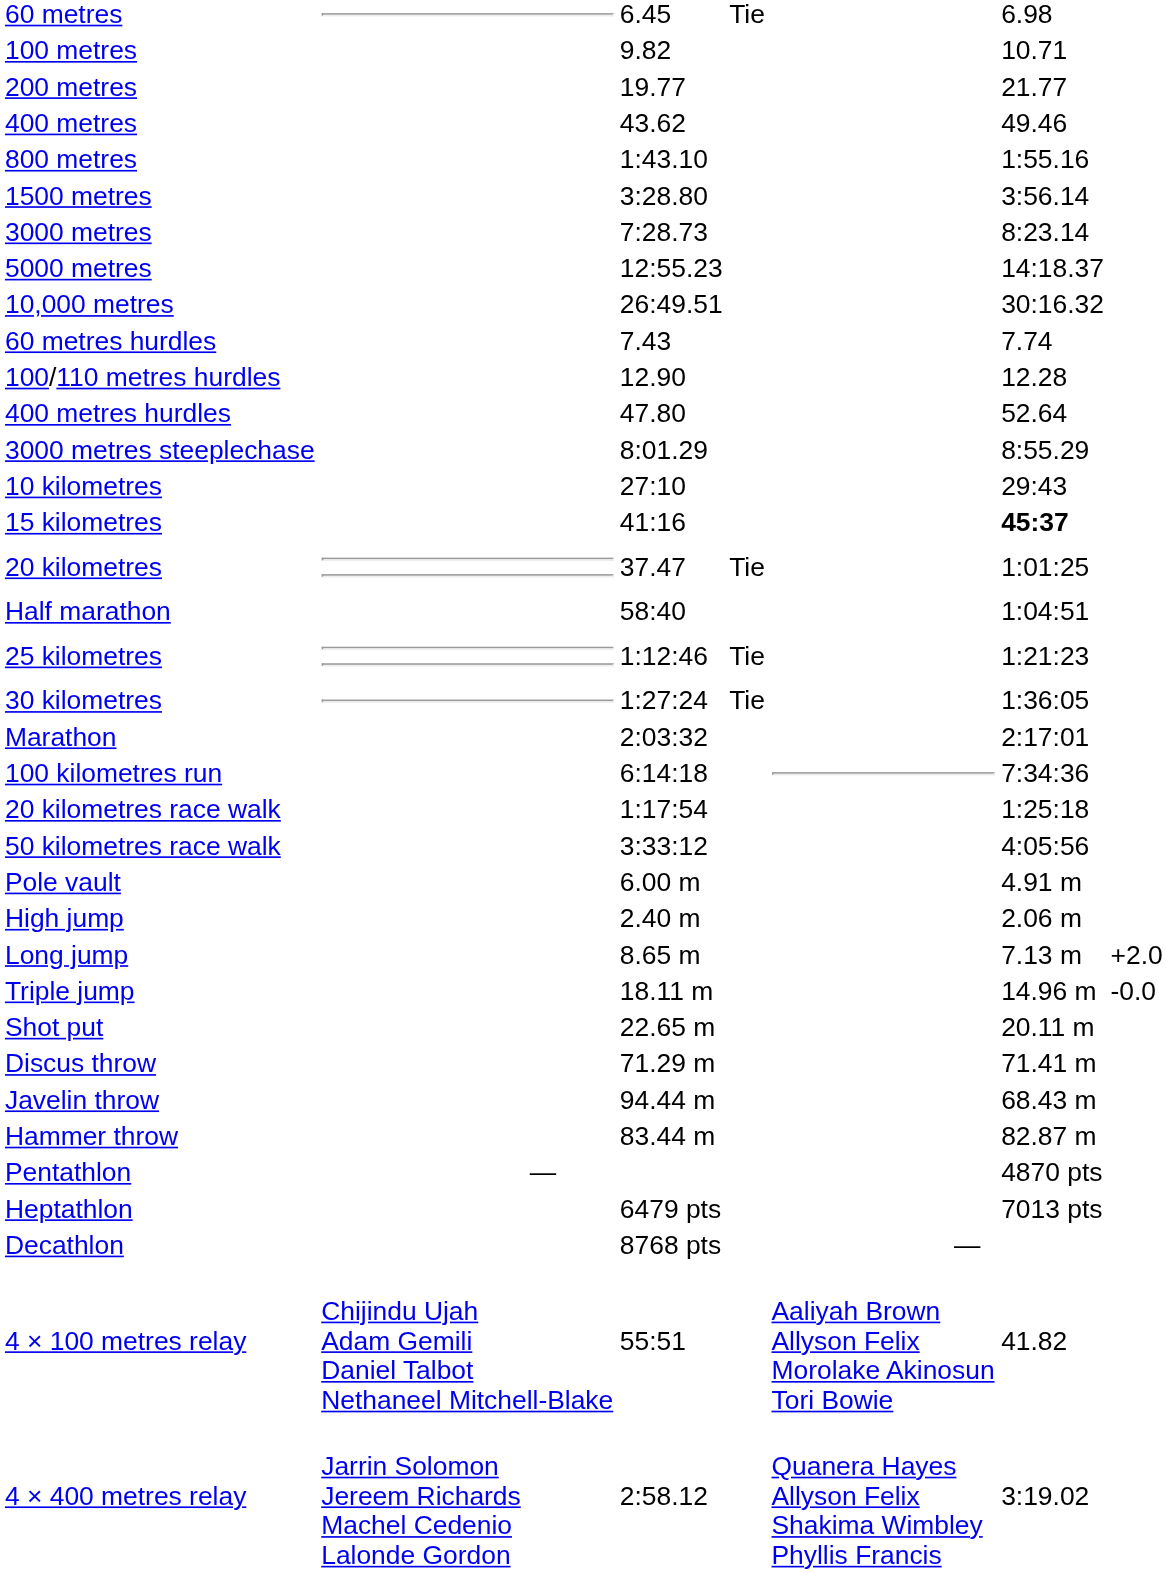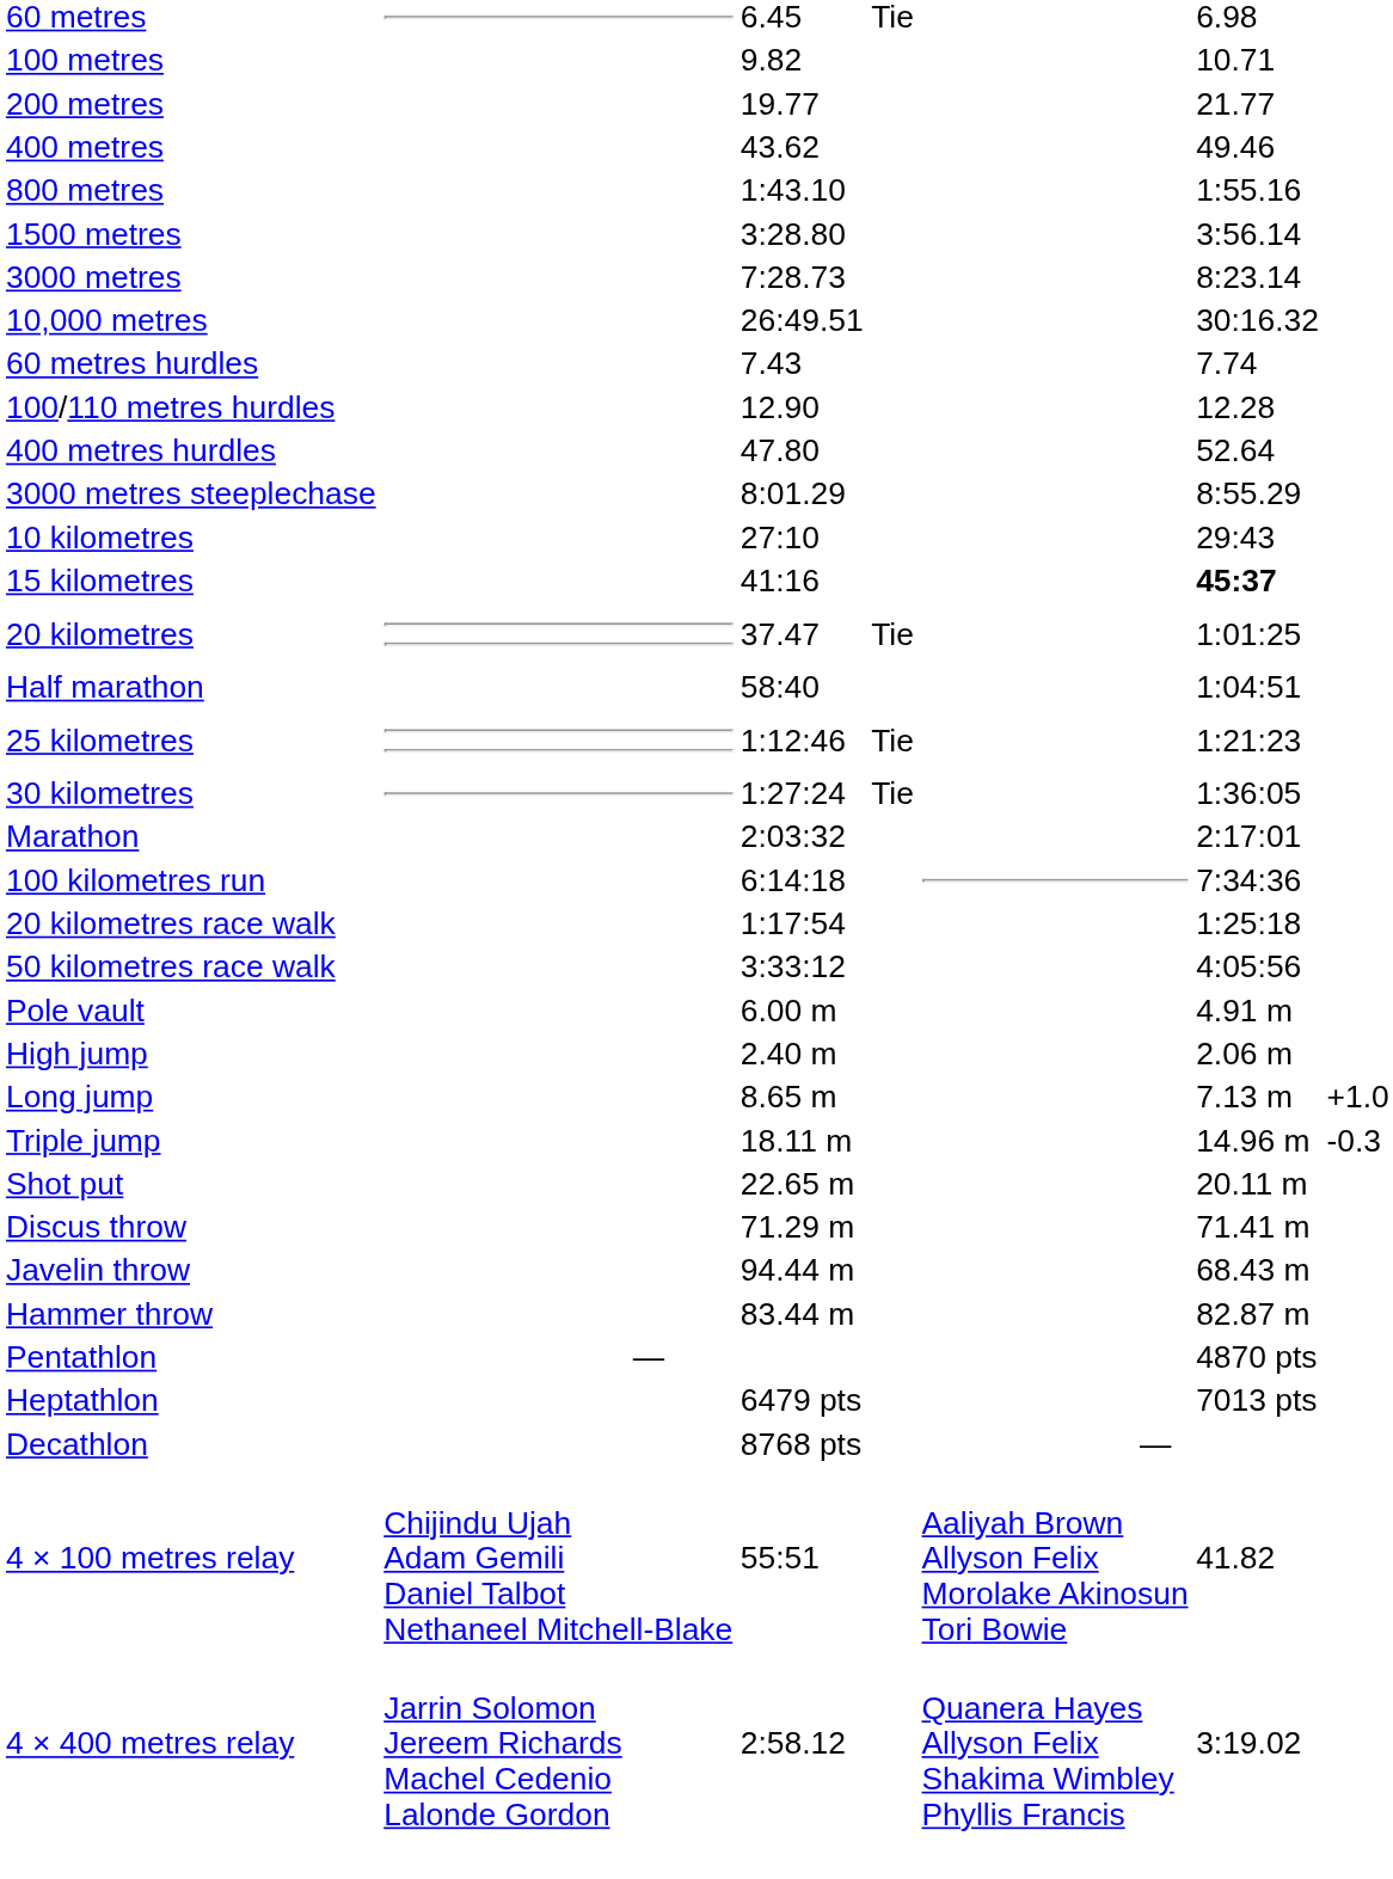 <table>
 <tr>
 <td><a href='#'>60 metres</a></td>
 <td><hr></td>
 <td>6.45</td>
 <td>Tie</td>
 <td></td>
 <td>6.98</td>
 <td></td>
 </tr>
 <tr>
 <td><a href='#'>100 metres</a></td>
 <td></td>
 <td>9.82</td>
 <td></td>
 <td></td>
 <td>10.71</td>
 <td></td>
 </tr>
 <tr>
 <td><a href='#'>200 metres</a></td>
 <td></td>
 <td>19.77</td>
 <td></td>
 <td></td>
 <td>21.77</td>
 <td></td>
 </tr>
 <tr>
 <td><a href='#'>400 metres</a></td>
 <td></td>
 <td>43.62</td>
 <td></td>
 <td></td>
 <td>49.46</td>
 <td></td>
 </tr>
 <tr>
 <td><a href='#'>800 metres</a></td>
 <td></td>
 <td>1:43.10</td>
 <td></td>
 <td></td>
 <td>1:55.16</td>
 <td></td>
 </tr>
 <tr>
 <td><a href='#'>1500 metres</a></td>
 <td></td>
 <td>3:28.80</td>
 <td></td>
 <td></td>
 <td>3:56.14</td>
 <td></td>
 </tr>
 <tr>
 <td><a href='#'>3000 metres</a></td>
 <td></td>
 <td>7:28.73</td>
 <td></td>
 <td></td>
 <td>8:23.14</td>
-<td></td>
-</tr>
-<tr>
-<td><a href='#'>5000 metres</a></td>
-<td></td>
-<td>12:55.23</td>
-<td></td>
-<td></td>
-<td>14:18.37</td>
 <td></td>
 </tr>
 <tr>
 <td><a href='#'>10,000 metres</a></td>
 <td></td>
 <td>26:49.51</td>
 <td></td>
 <td></td>
 <td>30:16.32</td>
 <td></td>
 </tr>
 <tr>
 <td><a href='#'>60 metres hurdles</a></td>
 <td></td>
 <td>7.43</td>
 <td></td>
 <td></td>
 <td>7.74 </td>
 <td></td>
 </tr>
 <tr>
 <td><a href='#'>100</a>/<a href='#'>110 metres hurdles</a></td>
 <td></td>
 <td>12.90</td>
 <td></td>
 <td></td>
 <td>12.28</td>
 <td></td>
 </tr>
 <tr>
 <td><a href='#'>400 metres hurdles</a></td>
 <td></td>
 <td>47.80</td>
 <td></td>
 <td></td>
 <td>52.64</td>
 <td></td>
 </tr>
 <tr>
 <td><a href='#'>3000 metres steeplechase</a></td>
 <td></td>
 <td>8:01.29</td>
 <td></td>
 <td></td>
 <td>8:55.29</td>
 <td></td>
 </tr>
 <tr>
 <td><a href='#'>10 kilometres</a></td>
 <td></td>
 <td>27:10</td>
 <td></td>
 <td></td>
 <td>29:43</td>
 <td></td>
 </tr>
 <tr>
 <td><a href='#'>15 kilometres</a></td>
 <td></td>
 <td>41:16</td>
 <td></td>
 <td></td>
 <td><strong>45:37</strong></td>
 <td></td>
 </tr>
 <tr>
 <td><a href='#'>20 kilometres</a></td>
 <td><hr><hr></td>
 <td>37.47</td>
 <td>Tie</td>
 <td></td>
 <td>1:01:25</td>
 <td></td>
 </tr>
 <tr>
 <td><a href='#'>Half marathon</a></td>
 <td></td>
 <td>58:40</td>
 <td></td>
 <td></td>
 <td>1:04:51</td>
 <td></td>
 </tr>
 <tr>
 <td><a href='#'>25 kilometres</a></td>
 <td><hr><hr></td>
 <td>1:12:46</td>
 <td>Tie</td>
 <td></td>
 <td>1:21:23</td>
 <td></td>
 </tr>
 <tr>
 <td><a href='#'>30 kilometres</a></td>
 <td><hr></td>
 <td>1:27:24</td>
 <td>Tie</td>
 <td></td>
 <td>1:36:05</td>
 <td></td>
 </tr>
 <tr>
 <td><a href='#'>Marathon</a></td>
 <td></td>
 <td>2:03:32</td>
 <td></td>
 <td></td>
 <td>2:17:01</td>
 <td></td>
 </tr>
 <tr>
 <td><a href='#'>100 kilometres run</a></td>
 <td></td>
 <td>6:14:18</td>
 <td></td>
 <td><hr></td>
 <td>7:34:36</td>
 <td></td>
 </tr>
 <tr>
 <td><a href='#'>20 kilometres race walk</a></td>
 <td></td>
 <td>1:17:54</td>
 <td></td>
 <td></td>
 <td>1:25:18</td>
 <td></td>
 </tr>
 <tr>
 <td><a href='#'>50 kilometres race walk</a></td>
 <td></td>
 <td>3:33:12</td>
 <td></td>
 <td></td>
 <td>4:05:56</td>
 <td></td>
 </tr>
 <tr>
 <td><a href='#'>Pole vault</a></td>
 <td></td>
 <td>6.00 m</td>
 <td></td>
 <td></td>
 <td>4.91 m</td>
 <td></td>
 </tr>
 <tr>
 <td><a href='#'>High jump</a></td>
 <td></td>
 <td>2.40 m</td>
 <td></td>
 <td></td>
 <td>2.06 m</td>
 <td></td>
 </tr>
 <tr>
 <td><a href='#'>Long jump</a></td>
 <td></td>
 <td>8.65 m</td>
 <td></td>
 <td></td>
 <td>7.13 m</td>
-<td>+2.0</td>
+<td>+1.0</td>
 </tr>
 <tr>
 <td><a href='#'>Triple jump</a></td>
 <td></td>
 <td>18.11 m</td>
 <td></td>
 <td></td>
 <td>14.96 m</td>
-<td>-0.0</td>
+<td>-0.3</td>
 </tr>
 <tr>
 <td><a href='#'>Shot put</a></td>
 <td></td>
 <td>22.65 m</td>
 <td></td>
 <td></td>
 <td>20.11 m</td>
 <td></td>
 </tr>
 <tr>
 <td><a href='#'>Discus throw</a></td>
 <td></td>
 <td>71.29 m</td>
 <td></td>
 <td></td>
 <td>71.41 m</td>
 <td></td>
 </tr>
 <tr>
 <td><a href='#'>Javelin throw</a></td>
 <td></td>
 <td>94.44 m</td>
 <td></td>
 <td></td>
 <td>68.43 m</td>
 <td></td>
 </tr>
 <tr>
 <td><a href='#'>Hammer throw</a></td>
 <td></td>
 <td>83.44 m</td>
 <td></td>
 <td></td>
 <td>82.87 m</td>
 <td></td>
 </tr>
 <tr>
 <td><a href='#'>Pentathlon</a></td>
 <td align=center colspan=3>—</td>
 <td></td>
 <td>4870 pts</td>
 <td></td>
 </tr>
 <tr>
 <td><a href='#'>Heptathlon</a></td>
 <td></td>
 <td>6479 pts</td>
 <td></td>
 <td></td>
 <td>7013 pts</td>
 <td></td>
 </tr>
 <tr>
 <td><a href='#'>Decathlon</a></td>
 <td></td>
 <td>8768 pts</td>
 <td></td>
 <td align=center colspan=3>—</td>
 </tr>
 <tr>
 <td><a href='#'>4 × 100 metres relay</a></td>
 <td><br><a href='#'>Chijindu Ujah</a><br><a href='#'>Adam Gemili</a><br><a href='#'>Daniel Talbot</a><br><a href='#'>Nethaneel Mitchell-Blake</a></td>
 <td>55:51</td>
 <td></td>
 <td><br><a href='#'>Aaliyah Brown</a><br><a href='#'>Allyson Felix</a><br><a href='#'>Morolake Akinosun</a><br><a href='#'>Tori Bowie</a></td>
 <td>41.82</td>
 <td></td>
 </tr>
 <tr>
 <td><a href='#'>4 × 400 metres relay</a></td>
 <td><br><a href='#'>Jarrin Solomon</a><br><a href='#'>Jereem Richards</a><br><a href='#'>Machel Cedenio</a><br><a href='#'>Lalonde Gordon</a></td>
 <td>2:58.12</td>
 <td></td>
 <td><br><a href='#'>Quanera Hayes</a><br><a href='#'>Allyson Felix</a><br><a href='#'>Shakima Wimbley</a><br><a href='#'>Phyllis Francis</a></td>
 <td>3:19.02</td>
 <td></td>
 </tr>
 </table>
